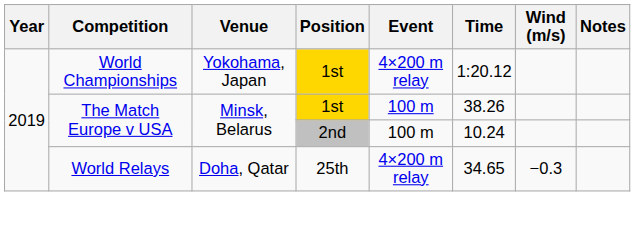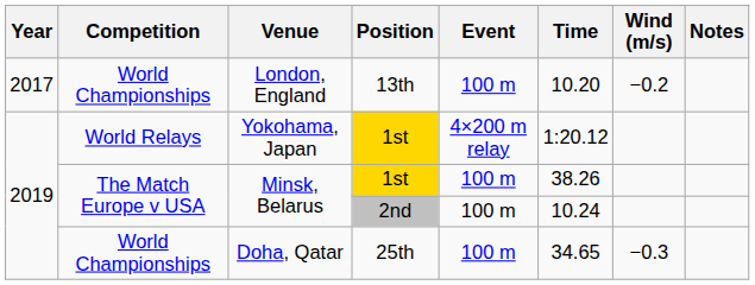 <table class="wikitable sortable" style=text-align:center>
 <tr>
 <th>Year</th>
 <th>Competition</th>
 <th>Venue</th>
 <th>Position</th>
 <th>Event</th>
 <th>Time</th>
 <th>Wind (m/s)</th>
 <th>Notes</th>
 </tr>
 <tr>
+<td>2017</td>
+<td><a href='#'>World Championships</a></td>
+<td><a href='#'>London</a>, England</td>
+<td>13th</td>
+<td><a href='#'>100 m</a></td>
+<td>10.20</td>
+<td>−0.2</td>
+<td></td>
+</tr>
+<tr>
 <td rowspan=4>2019</td>
-<td><a href='#'>World Championships</a></td>
+<td><a href='#'>World Relays</a></td>
 <td><a href='#'>Yokohama</a>, Japan</td>
 <td bgcolor=gold>1st</td>
 <td data-sort-value="800 relay"><a href='#'>4×200 m relay</a></td>
 <td data-sort-value=80.12>1:20.12</td>
 <td></td>
 <td></td>
 </tr>
 <tr>
 <td rowspan=2><a href='#'>The Match Europe v USA</a></td>
 <td rowspan=2><a href='#'>Minsk</a>, Belarus</td>
 <td bgcolor=gold>1st</td>
 <td><a href='#'>100 m</a></td>
 <td>38.26</td>
 <td></td>
 <td></td>
 </tr>
 <tr>
 <td bgcolor=silver>2nd</td>
 <td>100 m</td>
 <td>10.24</td>
 <td></td>
 <td></td>
 </tr>
 <tr>
-<td><a href='#'>World Relays</a></td>
+<td><a href='#'>World Championships</a></td>
 <td><a href='#'>Doha</a>, Qatar</td>
 <td>25th</td>
-<td data-sort-value="800 relay"><a href='#'>4×200 m relay</a></td>
+<td><a href='#'>100 m</a></td>
 <td>34.65</td>
 <td>−0.3</td>
 <td></td>
 </tr>
 </table>
